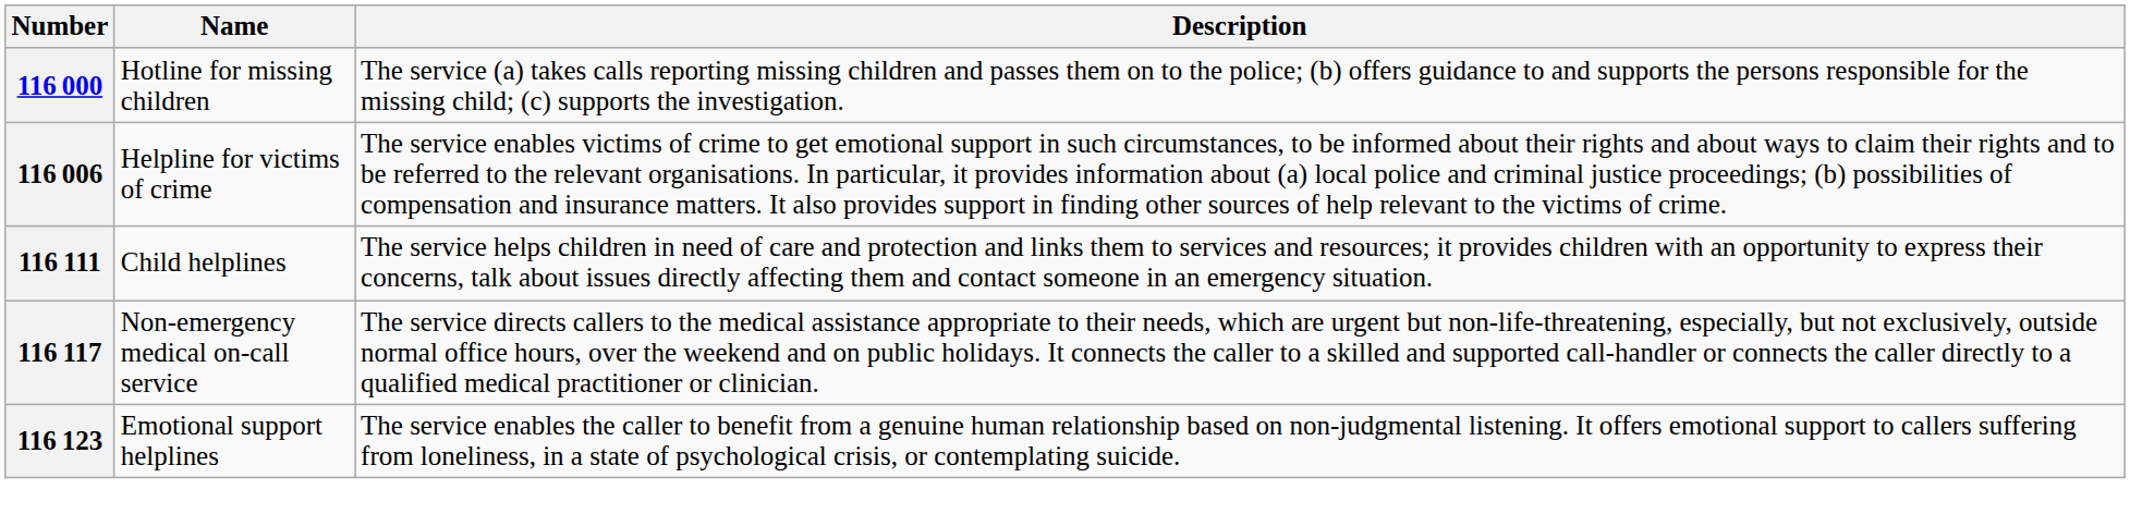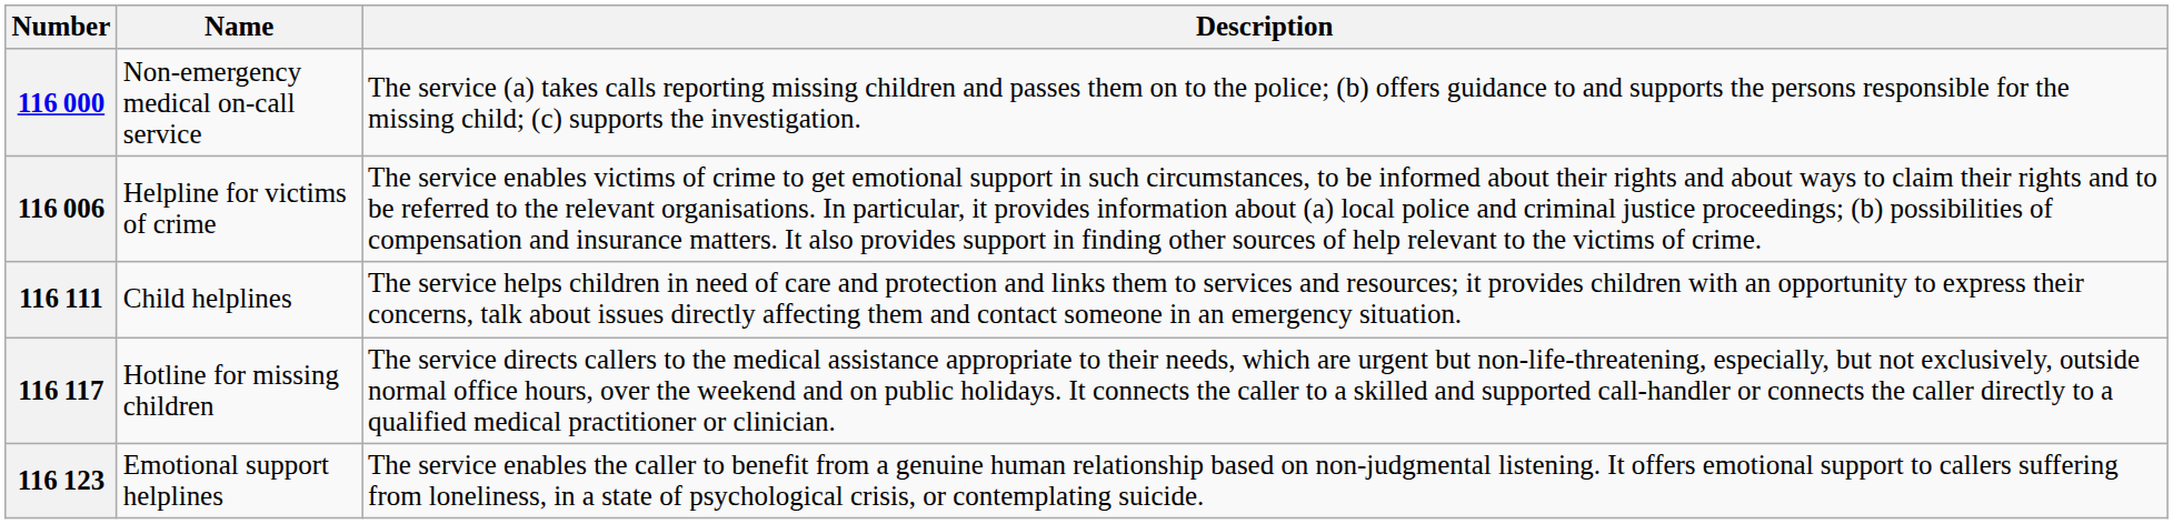 <table class="wikitable">
 <tr>
 <th>Number</th>
 <th>Name</th>
 <th>Description</th>
 </tr>
 <tr>
 <th><a href='#'>116 000</a></th>
-<td>Hotline for missing children</td>
+<td>Non-emergency medical on-call service</td>
 <td>The service (a) takes calls reporting missing children and passes them on to the police; (b) offers guidance to and supports the persons responsible for the missing child; (c) supports the investigation.</td>
 </tr>
 <tr>
 <th>116 006</th>
 <td>Helpline for victims of crime</td>
 <td>The service enables victims of crime to get emotional support in such circumstances, to be informed about their rights and about ways to claim their rights and to be referred to the relevant organisations. In particular, it provides information about (a) local police and criminal justice proceedings; (b) possibilities of compensation and insurance matters. It also provides support in finding other sources of help relevant to the victims of crime.</td>
 </tr>
 <tr>
 <th>116 111</th>
 <td>Child helplines</td>
 <td>The service helps children in need of care and protection and links them to services and resources; it provides children with an opportunity to express their concerns, talk about issues directly affecting them and contact someone in an emergency situation.</td>
 </tr>
 <tr>
 <th>116 117</th>
-<td>Non-emergency medical on-call service</td>
+<td>Hotline for missing children</td>
 <td>The service directs callers to the medical assistance appropriate to their needs, which are urgent but non-life-threatening, especially, but not exclusively, outside normal office hours, over the weekend and on public holidays. It connects the caller to a skilled and supported call-handler or connects the caller directly to a qualified medical practitioner or clinician.</td>
 </tr>
 <tr>
 <th>116 123</th>
 <td>Emotional support helplines</td>
 <td>The service enables the caller to benefit from a genuine human relationship based on non-judgmental listening. It offers emotional support to callers suffering from loneliness, in a state of psychological crisis, or contemplating suicide.</td>
 </tr>
 </table>
